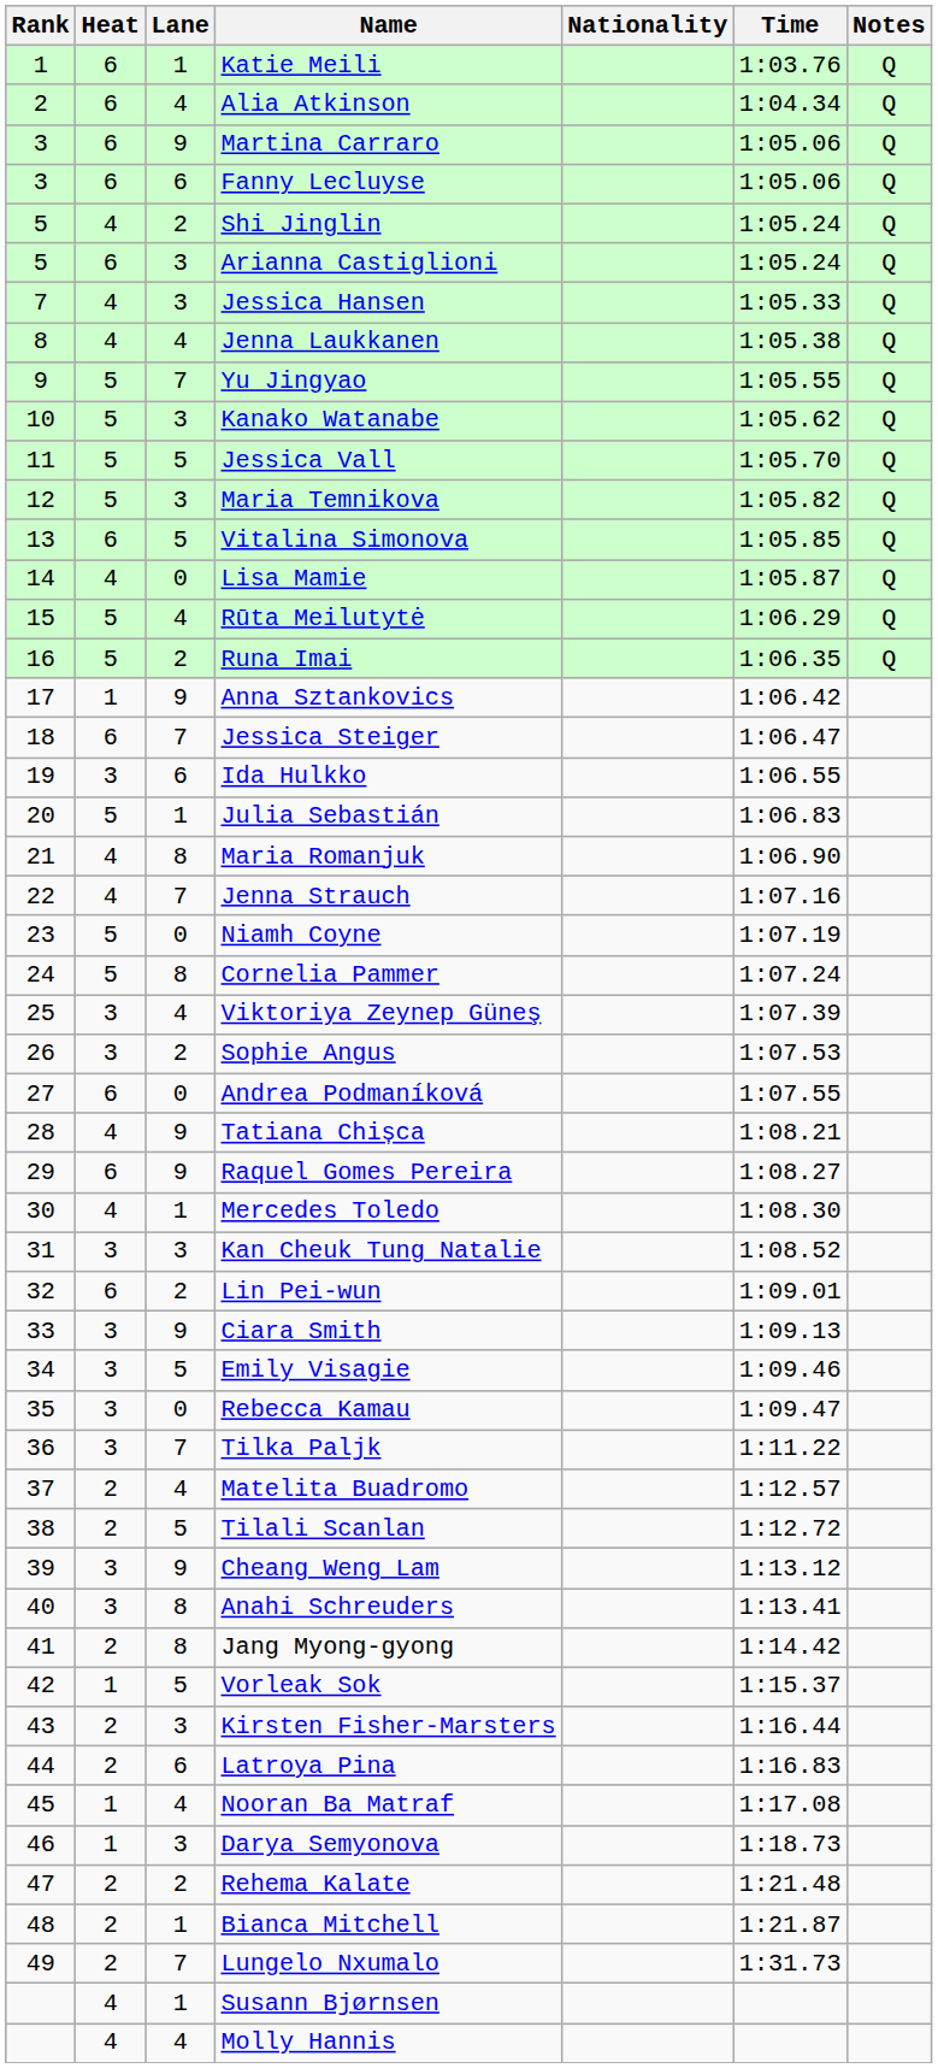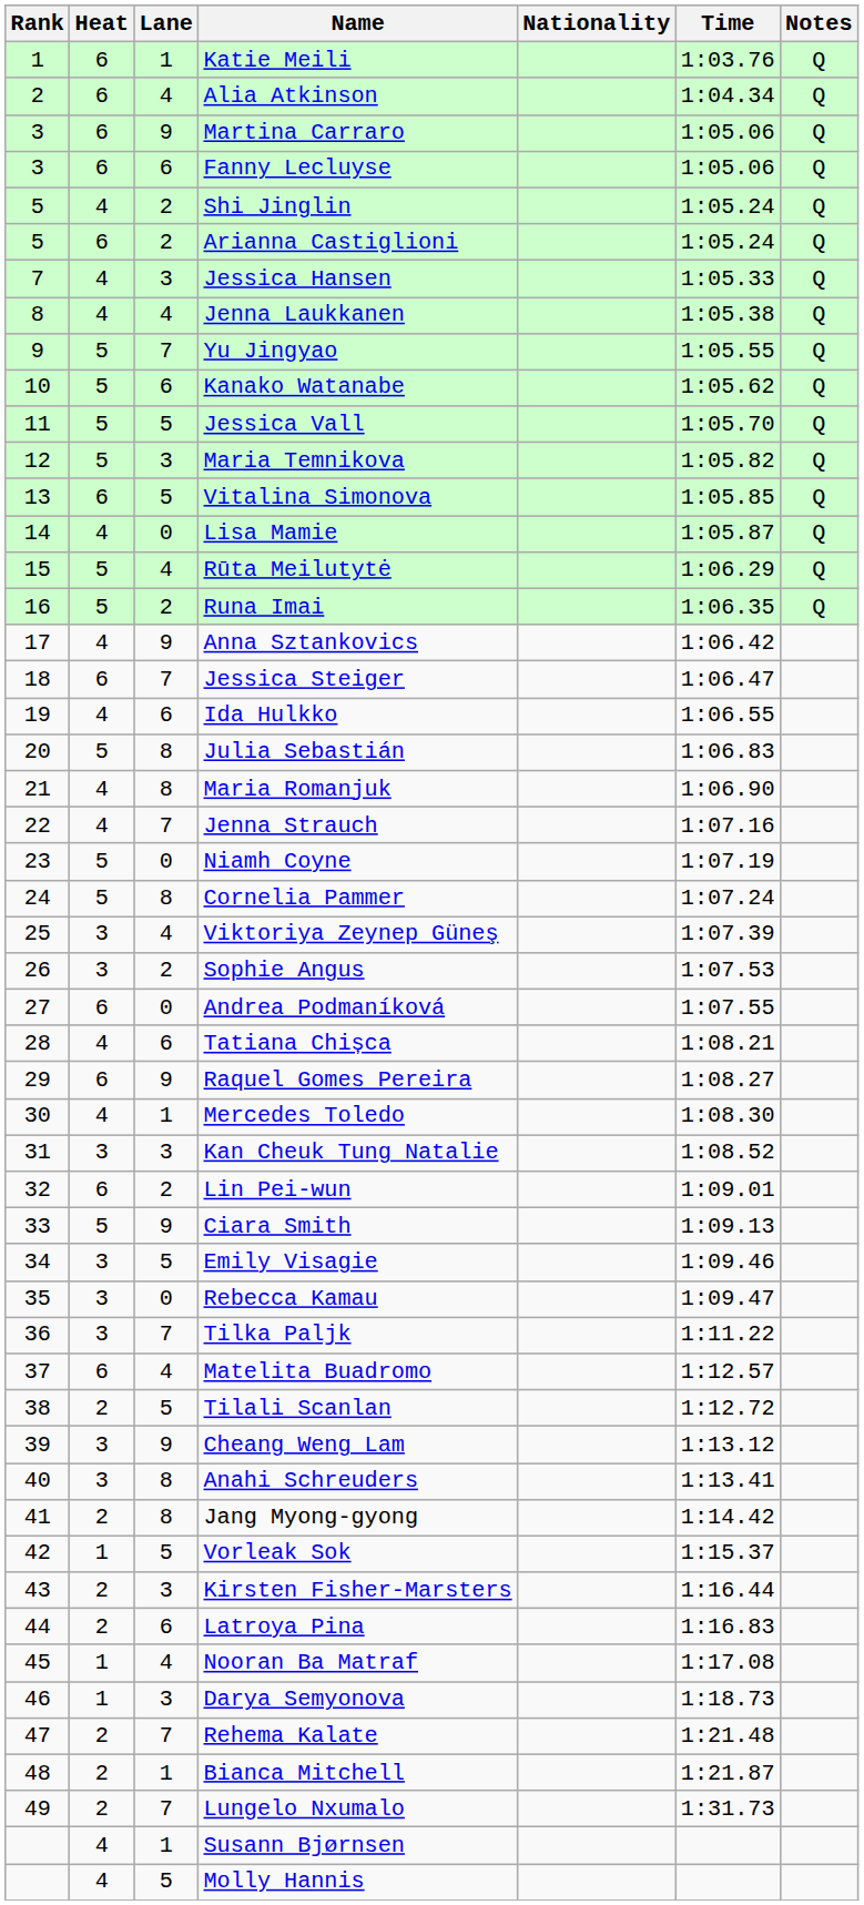 <table class="wikitable sortable" style="text-align:center">
 <tr>
 <th>Rank</th>
 <th>Heat</th>
 <th>Lane</th>
 <th>Name</th>
 <th>Nationality</th>
 <th>Time</th>
 <th>Notes</th>
 </tr>
 <tr bgcolor=ccffcc>
 <td>1</td>
 <td>6</td>
 <td>1</td>
 <td align=left><a href='#'>Katie Meili</a></td>
 <td align=left></td>
 <td>1:03.76</td>
 <td>Q</td>
 </tr>
 <tr bgcolor=ccffcc>
 <td>2</td>
 <td>6</td>
 <td>4</td>
 <td align=left><a href='#'>Alia Atkinson</a></td>
 <td align=left></td>
 <td>1:04.34</td>
 <td>Q</td>
 </tr>
 <tr bgcolor=ccffcc>
 <td>3</td>
 <td>6</td>
 <td>9</td>
 <td align=left><a href='#'>Martina Carraro</a></td>
 <td align=left></td>
 <td>1:05.06</td>
 <td>Q</td>
 </tr>
 <tr bgcolor=ccffcc>
 <td>3</td>
 <td>6</td>
 <td>6</td>
 <td align=left><a href='#'>Fanny Lecluyse</a></td>
 <td align=left></td>
 <td>1:05.06</td>
 <td>Q</td>
 </tr>
 <tr bgcolor=ccffcc>
 <td>5</td>
 <td>4</td>
 <td>2</td>
 <td align=left><a href='#'>Shi Jinglin</a></td>
 <td align=left></td>
 <td>1:05.24</td>
 <td>Q</td>
 </tr>
 <tr bgcolor=ccffcc>
 <td>5</td>
 <td>6</td>
-<td>3</td>
+<td>2</td>
 <td align=left><a href='#'>Arianna Castiglioni</a></td>
 <td align=left></td>
 <td>1:05.24</td>
 <td>Q</td>
 </tr>
 <tr bgcolor=ccffcc>
 <td>7</td>
 <td>4</td>
 <td>3</td>
 <td align=left><a href='#'>Jessica Hansen</a></td>
 <td align=left></td>
 <td>1:05.33</td>
 <td>Q</td>
 </tr>
 <tr bgcolor=ccffcc>
 <td>8</td>
 <td>4</td>
 <td>4</td>
 <td align=left><a href='#'>Jenna Laukkanen</a></td>
 <td align=left></td>
 <td>1:05.38</td>
 <td>Q</td>
 </tr>
 <tr bgcolor=ccffcc>
 <td>9</td>
 <td>5</td>
 <td>7</td>
 <td align=left><a href='#'>Yu Jingyao</a></td>
 <td align=left></td>
 <td>1:05.55</td>
 <td>Q</td>
 </tr>
 <tr bgcolor=ccffcc>
 <td>10</td>
 <td>5</td>
-<td>3</td>
+<td>6</td>
 <td align=left><a href='#'>Kanako Watanabe</a></td>
 <td align=left></td>
 <td>1:05.62</td>
 <td>Q</td>
 </tr>
 <tr bgcolor=ccffcc>
 <td>11</td>
 <td>5</td>
 <td>5</td>
 <td align=left><a href='#'>Jessica Vall</a></td>
 <td align=left></td>
 <td>1:05.70</td>
 <td>Q</td>
 </tr>
 <tr bgcolor=ccffcc>
 <td>12</td>
 <td>5</td>
 <td>3</td>
 <td align=left><a href='#'>Maria Temnikova</a></td>
 <td align=left></td>
 <td>1:05.82</td>
 <td>Q</td>
 </tr>
 <tr bgcolor=ccffcc>
 <td>13</td>
 <td>6</td>
 <td>5</td>
 <td align=left><a href='#'>Vitalina Simonova</a></td>
 <td align=left></td>
 <td>1:05.85</td>
 <td>Q</td>
 </tr>
 <tr bgcolor=ccffcc>
 <td>14</td>
 <td>4</td>
 <td>0</td>
 <td align=left><a href='#'>Lisa Mamie</a></td>
 <td align=left></td>
 <td>1:05.87</td>
 <td>Q</td>
 </tr>
 <tr bgcolor=ccffcc>
 <td>15</td>
 <td>5</td>
 <td>4</td>
 <td align=left><a href='#'>Rūta Meilutytė</a></td>
 <td align=left></td>
 <td>1:06.29</td>
 <td>Q</td>
 </tr>
 <tr bgcolor=ccffcc>
 <td>16</td>
 <td>5</td>
 <td>2</td>
 <td align=left><a href='#'>Runa Imai</a></td>
 <td align=left></td>
 <td>1:06.35</td>
 <td>Q</td>
 </tr>
 <tr>
 <td>17</td>
-<td>1</td>
+<td>4</td>
 <td>9</td>
 <td align=left><a href='#'>Anna Sztankovics</a></td>
 <td align=left></td>
 <td>1:06.42</td>
 <td></td>
 </tr>
 <tr>
 <td>18</td>
 <td>6</td>
 <td>7</td>
 <td align=left><a href='#'>Jessica Steiger</a></td>
 <td align=left></td>
 <td>1:06.47</td>
 <td></td>
 </tr>
 <tr>
 <td>19</td>
-<td>3</td>
+<td>4</td>
 <td>6</td>
 <td align=left><a href='#'>Ida Hulkko</a></td>
 <td align=left></td>
 <td>1:06.55</td>
 <td></td>
 </tr>
 <tr>
 <td>20</td>
 <td>5</td>
-<td>1</td>
+<td>8</td>
 <td align=left><a href='#'>Julia Sebastián</a></td>
 <td align=left></td>
 <td>1:06.83</td>
 <td></td>
 </tr>
 <tr>
 <td>21</td>
 <td>4</td>
 <td>8</td>
 <td align=left><a href='#'>Maria Romanjuk</a></td>
 <td align=left></td>
 <td>1:06.90</td>
 <td></td>
 </tr>
 <tr>
 <td>22</td>
 <td>4</td>
 <td>7</td>
 <td align=left><a href='#'>Jenna Strauch</a></td>
 <td align=left></td>
 <td>1:07.16</td>
 <td></td>
 </tr>
 <tr>
 <td>23</td>
 <td>5</td>
 <td>0</td>
 <td align=left><a href='#'>Niamh Coyne</a></td>
 <td align=left></td>
 <td>1:07.19</td>
 <td></td>
 </tr>
 <tr>
 <td>24</td>
 <td>5</td>
 <td>8</td>
 <td align=left><a href='#'>Cornelia Pammer</a></td>
 <td align=left></td>
 <td>1:07.24</td>
 <td></td>
 </tr>
 <tr>
 <td>25</td>
 <td>3</td>
 <td>4</td>
 <td align=left><a href='#'>Viktoriya Zeynep Güneş</a></td>
 <td align=left></td>
 <td>1:07.39</td>
 <td></td>
 </tr>
 <tr>
 <td>26</td>
 <td>3</td>
 <td>2</td>
 <td align=left><a href='#'>Sophie Angus</a></td>
 <td align=left></td>
 <td>1:07.53</td>
 <td></td>
 </tr>
 <tr>
 <td>27</td>
 <td>6</td>
 <td>0</td>
 <td align=left><a href='#'>Andrea Podmaníková</a></td>
 <td align=left></td>
 <td>1:07.55</td>
 <td></td>
 </tr>
 <tr>
 <td>28</td>
 <td>4</td>
-<td>9</td>
+<td>6</td>
 <td align=left><a href='#'>Tatiana Chișca</a></td>
 <td align=left></td>
 <td>1:08.21</td>
 <td></td>
 </tr>
 <tr>
 <td>29</td>
 <td>6</td>
 <td>9</td>
 <td align=left><a href='#'>Raquel Gomes Pereira</a></td>
 <td align=left></td>
 <td>1:08.27</td>
 <td></td>
 </tr>
 <tr>
 <td>30</td>
 <td>4</td>
 <td>1</td>
 <td align=left><a href='#'>Mercedes Toledo</a></td>
 <td align=left></td>
 <td>1:08.30</td>
 <td></td>
 </tr>
 <tr>
 <td>31</td>
 <td>3</td>
 <td>3</td>
 <td align=left><a href='#'>Kan Cheuk Tung Natalie</a></td>
 <td align=left></td>
 <td>1:08.52</td>
 <td></td>
 </tr>
 <tr>
 <td>32</td>
 <td>6</td>
 <td>2</td>
 <td align=left><a href='#'>Lin Pei-wun</a></td>
 <td align=left></td>
 <td>1:09.01</td>
 <td></td>
 </tr>
 <tr>
 <td>33</td>
-<td>3</td>
+<td>5</td>
 <td>9</td>
 <td align=left><a href='#'>Ciara Smith</a></td>
 <td align=left></td>
 <td>1:09.13</td>
 <td></td>
 </tr>
 <tr>
 <td>34</td>
 <td>3</td>
 <td>5</td>
 <td align=left><a href='#'>Emily Visagie</a></td>
 <td align=left></td>
 <td>1:09.46</td>
 <td></td>
 </tr>
 <tr>
 <td>35</td>
 <td>3</td>
 <td>0</td>
 <td align=left><a href='#'>Rebecca Kamau</a></td>
 <td align=left></td>
 <td>1:09.47</td>
 <td></td>
 </tr>
 <tr>
 <td>36</td>
 <td>3</td>
 <td>7</td>
 <td align=left><a href='#'>Tilka Paljk</a></td>
 <td align=left></td>
 <td>1:11.22</td>
 <td></td>
 </tr>
 <tr>
 <td>37</td>
-<td>2</td>
+<td>6</td>
 <td>4</td>
 <td align=left><a href='#'>Matelita Buadromo</a></td>
 <td align=left></td>
 <td>1:12.57</td>
 <td></td>
 </tr>
 <tr>
 <td>38</td>
 <td>2</td>
 <td>5</td>
 <td align=left><a href='#'>Tilali Scanlan</a></td>
 <td align=left></td>
 <td>1:12.72</td>
 <td></td>
 </tr>
 <tr>
 <td>39</td>
 <td>3</td>
 <td>9</td>
 <td align=left><a href='#'>Cheang Weng Lam</a></td>
 <td align=left></td>
 <td>1:13.12</td>
 <td></td>
 </tr>
 <tr>
 <td>40</td>
 <td>3</td>
 <td>8</td>
 <td align=left><a href='#'>Anahi Schreuders</a></td>
 <td align=left></td>
 <td>1:13.41</td>
 <td></td>
 </tr>
 <tr>
 <td>41</td>
 <td>2</td>
 <td>8</td>
 <td align=left>Jang Myong-gyong</td>
 <td align=left></td>
 <td>1:14.42</td>
 <td></td>
 </tr>
 <tr>
 <td>42</td>
 <td>1</td>
 <td>5</td>
 <td align=left><a href='#'>Vorleak Sok</a></td>
 <td align=left></td>
 <td>1:15.37</td>
 <td></td>
 </tr>
 <tr>
 <td>43</td>
 <td>2</td>
 <td>3</td>
 <td align=left><a href='#'>Kirsten Fisher-Marsters</a></td>
 <td align=left></td>
 <td>1:16.44</td>
 <td></td>
 </tr>
 <tr>
 <td>44</td>
 <td>2</td>
 <td>6</td>
 <td align=left><a href='#'>Latroya Pina</a></td>
 <td align=left></td>
 <td>1:16.83</td>
 <td></td>
 </tr>
 <tr>
 <td>45</td>
 <td>1</td>
 <td>4</td>
 <td align=left><a href='#'>Nooran Ba Matraf</a></td>
 <td align=left></td>
 <td>1:17.08</td>
 <td></td>
 </tr>
 <tr>
 <td>46</td>
 <td>1</td>
 <td>3</td>
 <td align=left><a href='#'>Darya Semyonova</a></td>
 <td align=left></td>
 <td>1:18.73</td>
 <td></td>
 </tr>
 <tr>
 <td>47</td>
 <td>2</td>
-<td>2</td>
+<td>7</td>
 <td align=left><a href='#'>Rehema Kalate</a></td>
 <td align=left></td>
 <td>1:21.48</td>
 <td></td>
 </tr>
 <tr>
 <td>48</td>
 <td>2</td>
 <td>1</td>
 <td align=left><a href='#'>Bianca Mitchell</a></td>
 <td align=left></td>
 <td>1:21.87</td>
 <td></td>
 </tr>
 <tr>
 <td>49</td>
 <td>2</td>
 <td>7</td>
 <td align=left><a href='#'>Lungelo Nxumalo</a></td>
 <td align=left></td>
 <td>1:31.73</td>
 <td></td>
 </tr>
 <tr>
 <td></td>
 <td>4</td>
 <td>1</td>
 <td align=left><a href='#'>Susann Bjørnsen</a></td>
 <td align=left></td>
 <td></td>
 <td></td>
 </tr>
 <tr>
 <td></td>
 <td>4</td>
-<td>4</td>
+<td>5</td>
 <td align=left><a href='#'>Molly Hannis</a></td>
 <td align=left></td>
 <td></td>
 <td></td>
 </tr>
 </table>
